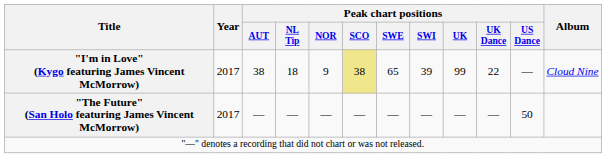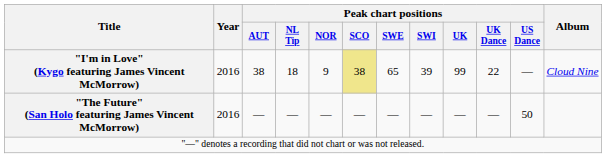 <table class="wikitable plainrowheaders" style="text-align:center;">
 <tr>
 <th scope="col" rowspan="2" style="width:18em;">Title</th>
 <th scope="col" rowspan="2" style="width:1em;">Year</th>
 <th scope="col" colspan="9">Peak chart positions</th>
 <th scope="col" rowspan="2">Album</th>
 </tr>
 <tr>
 <th scope="col" style="width:3em;font-size:85%;"><a href='#'>AUT</a><br></th>
 <th scope="col" style="width:3em;font-size:85%;"><a href='#'>NL<br>Tip</a><br></th>
 <th scope="col" style="width:3em;font-size:85%;"><a href='#'>NOR</a><br></th>
 <th scope="col" style="width:3em;font-size:85%;"><a href='#'>SCO</a><br></th>
 <th scope="col" style="width:3em;font-size:85%;"><a href='#'>SWE</a><br></th>
 <th scope="col" style="width:3em;font-size:85%;"><a href='#'>SWI</a><br></th>
 <th scope="col" style="width:3em;font-size:85%;"><a href='#'>UK</a><br></th>
 <th scope="col" style="width:3em;font-size:85%;"><a href='#'>UK<br>Dance</a><br></th>
 <th scope="col" style="width:3em;font-size:85%;"><a href='#'>US<br>Dance</a><br></th>
 </tr>
 <tr>
 <th scope="row">"I'm in Love"<br><span>(<a href='#'>Kygo</a> featuring James Vincent McMorrow)</span></th>
-<td>2017</td>
+<td>2016</td>
 <td>38</td>
 <td>18</td>
 <td>9</td>
 <td style="background: khaki;">38</td>
 <td>65</td>
 <td>39</td>
 <td>99</td>
 <td>22</td>
 <td>—</td>
 <td><em><a href='#'>Cloud Nine</a></em></td>
 </tr>
 <tr>
 <th scope="row">"The Future"<br><span>(<a href='#'>San Holo</a> featuring James Vincent McMorrow)</span></th>
-<td>2017</td>
+<td>2016</td>
 <td>—</td>
 <td>—</td>
 <td>—</td>
 <td>—</td>
 <td>—</td>
 <td>—</td>
 <td>—</td>
 <td>—</td>
 <td>50</td>
 <td></td>
 </tr>
 <tr>
 <td colspan="20" style="text-align:center; font-size:85%;">"—" denotes a recording that did not chart or was not released.</td>
 </tr>
 </table>
